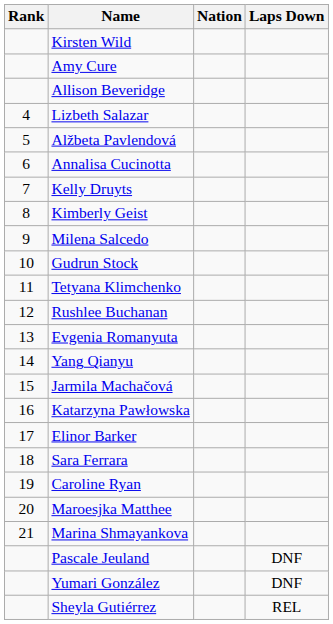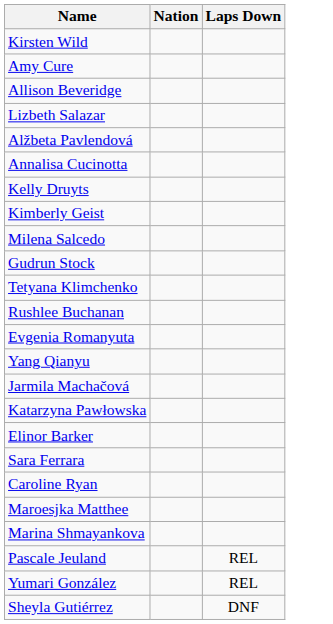 <table class="wikitable sortable" style="text-align:center">
 <tr>
-<th>Rank</th>
 <th>Name</th>
 <th>Nation</th>
 <th>Laps Down</th>
 </tr>
 <tr>
-<td></td>
 <td align=left><a href='#'>Kirsten Wild</a></td>
 <td align=left></td>
 <td></td>
 </tr>
 <tr>
-<td></td>
 <td align=left><a href='#'>Amy Cure</a></td>
 <td align=left></td>
 <td></td>
 </tr>
 <tr>
-<td></td>
 <td align=left><a href='#'>Allison Beveridge</a></td>
 <td align=left></td>
 <td></td>
 </tr>
 <tr>
-<td>4</td>
 <td align=left><a href='#'>Lizbeth Salazar</a></td>
 <td align=left></td>
 <td></td>
 </tr>
 <tr>
-<td>5</td>
 <td align=left><a href='#'>Alžbeta Pavlendová</a></td>
 <td align=left></td>
 <td></td>
 </tr>
 <tr>
-<td>6</td>
 <td align=left><a href='#'>Annalisa Cucinotta</a></td>
 <td align=left></td>
 <td></td>
 </tr>
 <tr>
-<td>7</td>
 <td align=left><a href='#'>Kelly Druyts</a></td>
 <td align=left></td>
 <td></td>
 </tr>
 <tr>
-<td>8</td>
 <td align=left><a href='#'>Kimberly Geist</a></td>
 <td align=left></td>
 <td></td>
 </tr>
 <tr>
-<td>9</td>
 <td align=left><a href='#'>Milena Salcedo</a></td>
 <td align=left></td>
 <td></td>
 </tr>
 <tr>
-<td>10</td>
 <td align=left><a href='#'>Gudrun Stock</a></td>
 <td align=left></td>
 <td></td>
 </tr>
 <tr>
-<td>11</td>
 <td align=left><a href='#'>Tetyana Klimchenko</a></td>
 <td align=left></td>
 <td></td>
 </tr>
 <tr>
-<td>12</td>
 <td align=left><a href='#'>Rushlee Buchanan</a></td>
 <td align=left></td>
 <td></td>
 </tr>
 <tr>
-<td>13</td>
 <td align=left><a href='#'>Evgenia Romanyuta</a></td>
 <td align=left></td>
 <td></td>
 </tr>
 <tr>
-<td>14</td>
 <td align=left><a href='#'>Yang Qianyu</a></td>
 <td align=left></td>
 <td></td>
 </tr>
 <tr>
-<td>15</td>
 <td align=left><a href='#'>Jarmila Machačová</a></td>
 <td align=left></td>
 <td></td>
 </tr>
 <tr>
-<td>16</td>
 <td align=left><a href='#'>Katarzyna Pawłowska</a></td>
 <td align=left></td>
 <td></td>
 </tr>
 <tr>
-<td>17</td>
 <td align=left><a href='#'>Elinor Barker</a></td>
 <td align=left></td>
 <td></td>
 </tr>
 <tr>
-<td>18</td>
 <td align=left><a href='#'>Sara Ferrara</a></td>
 <td align=left></td>
 <td></td>
 </tr>
 <tr>
-<td>19</td>
 <td align=left><a href='#'>Caroline Ryan</a></td>
 <td align=left></td>
 <td></td>
 </tr>
 <tr>
-<td>20</td>
 <td align=left><a href='#'>Maroesjka Matthee</a></td>
 <td align=left></td>
 <td></td>
 </tr>
 <tr>
-<td>21</td>
 <td align=left><a href='#'>Marina Shmayankova</a></td>
 <td align=left></td>
 <td></td>
 </tr>
 <tr>
-<td></td>
 <td align=left><a href='#'>Pascale Jeuland</a></td>
+<td align=left></td>
+<td>REL</td>
+</tr>
+<tr>
+<td align=left><a href='#'>Yumari González</a></td>
+<td align=left></td>
+<td>REL</td>
+</tr>
+<tr>
+<td align=left><a href='#'>Sheyla Gutiérrez</a></td>
 <td align=left></td>
 <td>DNF</td>
 </tr>
-<tr>
-<td></td>
-<td align=left><a href='#'>Yumari González</a></td>
-<td align=left></td>
-<td>DNF</td>
-</tr>
-<tr>
-<td></td>
-<td align=left><a href='#'>Sheyla Gutiérrez</a></td>
-<td align=left></td>
-<td>REL</td>
-</tr>
 </table>
